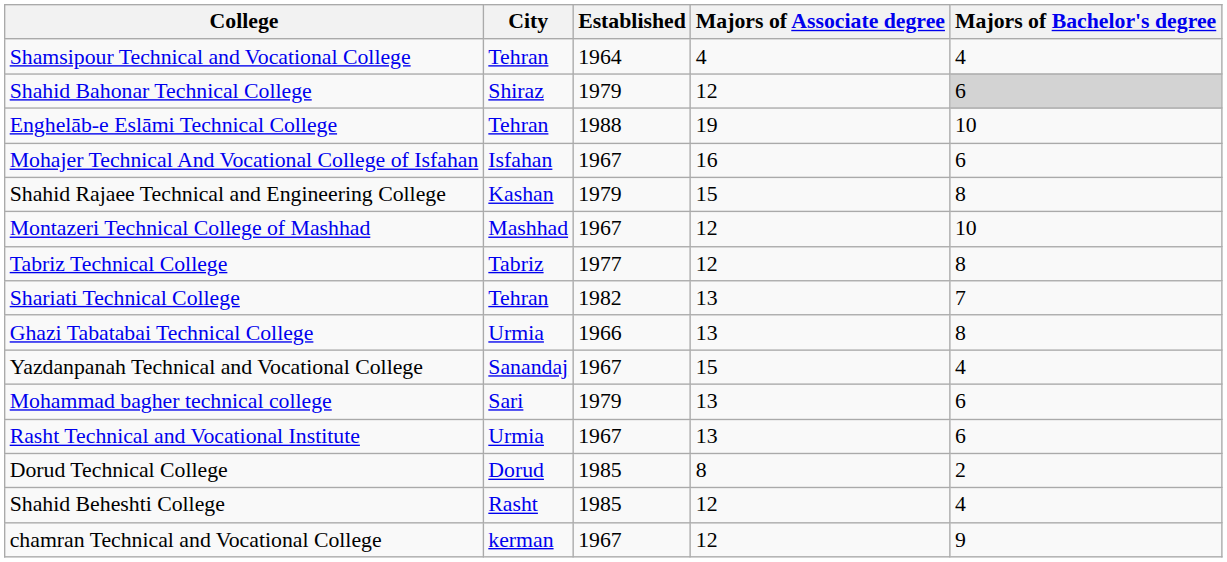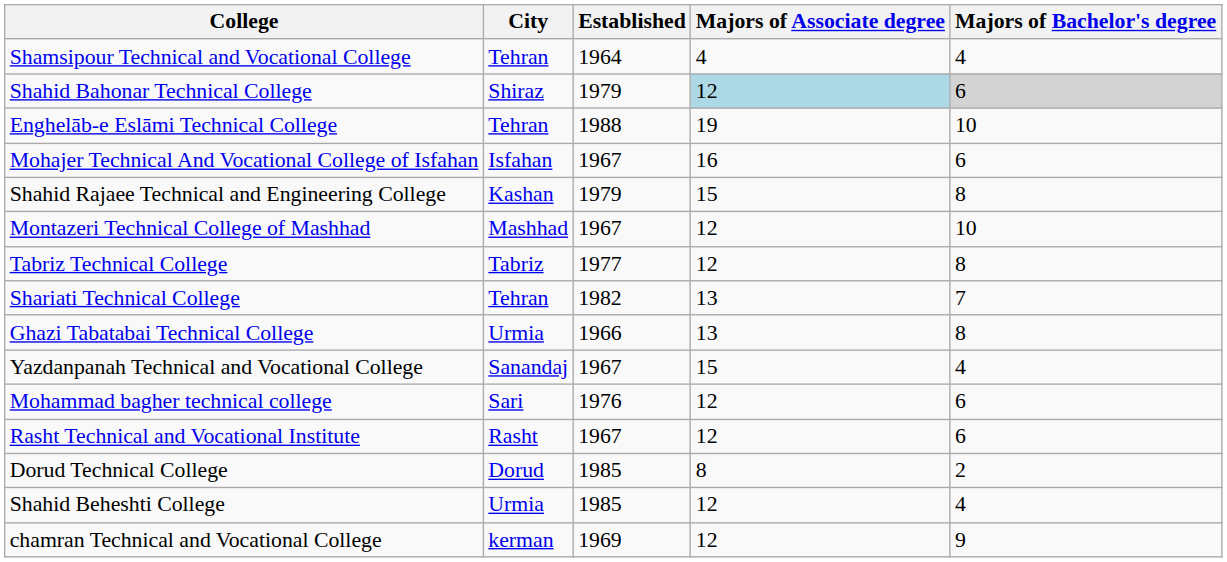 <table class="wikitable">
 <tr>
 <th>College</th>
 <th>City</th>
 <th>Established</th>
 <th>Majors of <a href='#'>Associate degree</a></th>
 <th>Majors of <a href='#'>Bachelor's degree</a></th>
 </tr>
 <tr>
 <td><a href='#'>Shamsipour Technical and Vocational College</a></td>
 <td><a href='#'>Tehran</a></td>
 <td>1964</td>
 <td>4</td>
 <td>4</td>
 </tr>
 <tr>
 <td><a href='#'>Shahid Bahonar Technical College</a></td>
 <td><a href='#'>Shiraz</a></td>
 <td>1979</td>
-<td>12</td>
+<td style="background: lightblue;">12</td>
 <td style="background: lightgrey;">6</td>
 </tr>
 <tr>
 <td><a href='#'>Enghelāb-e Eslāmi Technical College</a></td>
 <td><a href='#'>Tehran</a></td>
 <td>1988</td>
 <td>19</td>
 <td>10</td>
 </tr>
 <tr>
 <td><a href='#'>Mohajer Technical And Vocational College of Isfahan</a></td>
 <td><a href='#'>Isfahan</a></td>
 <td>1967</td>
 <td>16</td>
 <td>6</td>
 </tr>
 <tr>
 <td>Shahid Rajaee Technical and Engineering College</td>
 <td><a href='#'>Kashan</a></td>
 <td>1979</td>
 <td>15</td>
 <td>8</td>
 </tr>
 <tr>
 <td><a href='#'>Montazeri Technical College of Mashhad</a></td>
 <td><a href='#'>Mashhad</a></td>
 <td>1967</td>
 <td>12</td>
 <td>10</td>
 </tr>
 <tr>
 <td><a href='#'>Tabriz Technical College</a></td>
 <td><a href='#'>Tabriz</a></td>
 <td>1977</td>
 <td>12</td>
 <td>8</td>
 </tr>
 <tr>
 <td><a href='#'>Shariati Technical College</a></td>
 <td><a href='#'>Tehran</a></td>
 <td>1982</td>
 <td>13</td>
 <td>7</td>
 </tr>
 <tr>
 <td><a href='#'>Ghazi Tabatabai Technical College</a></td>
 <td><a href='#'>Urmia</a></td>
 <td>1966</td>
 <td>13</td>
 <td>8</td>
 </tr>
 <tr>
 <td>Yazdanpanah Technical and Vocational College</td>
 <td><a href='#'>Sanandaj</a></td>
 <td>1967</td>
 <td>15</td>
 <td>4</td>
 </tr>
 <tr>
 <td><a href='#'>Mohammad bagher technical college</a></td>
 <td><a href='#'>Sari</a></td>
-<td>1979</td>
-<td>13</td>
+<td>1976</td>
+<td>12</td>
 <td>6</td>
 </tr>
 <tr>
 <td><a href='#'>Rasht Technical and Vocational Institute</a></td>
-<td><a href='#'>Urmia</a></td>
+<td><a href='#'>Rasht</a></td>
 <td>1967</td>
-<td>13</td>
+<td>12</td>
 <td>6</td>
 </tr>
 <tr>
 <td>Dorud Technical College</td>
 <td><a href='#'>Dorud</a></td>
 <td>1985</td>
 <td>8</td>
 <td>2</td>
 </tr>
 <tr>
 <td>Shahid Beheshti College</td>
-<td><a href='#'>Rasht</a></td>
+<td><a href='#'>Urmia</a></td>
 <td>1985</td>
 <td>12</td>
 <td>4</td>
 </tr>
 <tr>
 <td>chamran Technical and Vocational College</td>
 <td><a href='#'>kerman</a></td>
-<td>1967</td>
+<td>1969</td>
 <td>12</td>
 <td>9</td>
 </tr>
 </table>
